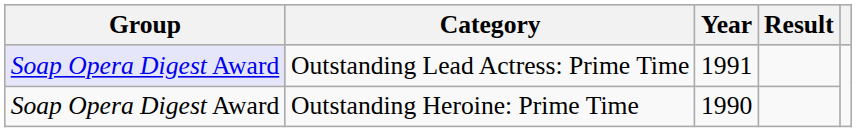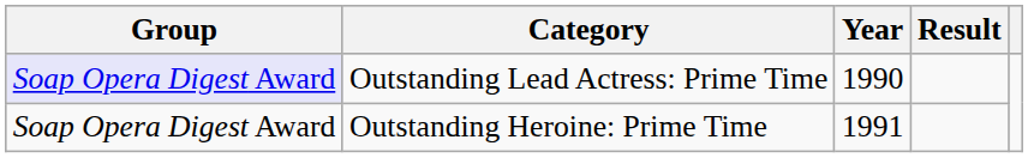 <table class="wikitable">
 <tr>
 <th>Group</th>
 <th>Category</th>
 <th>Year</th>
 <th>Result</th>
 <th></th>
 </tr>
 <tr>
 <td style="background: lavender;"><a href='#'><em>Soap Opera Digest</em> Award</a></td>
 <td>Outstanding Lead Actress: Prime Time</td>
-<td>1991</td>
+<td>1990</td>
 <td></td>
 <td rowspan="2"></td>
 </tr>
 <tr>
 <td><em>Soap Opera Digest</em> Award</td>
 <td>Outstanding Heroine: Prime Time</td>
-<td>1990</td>
+<td>1991</td>
 <td></td>
 </tr>
 </table>
